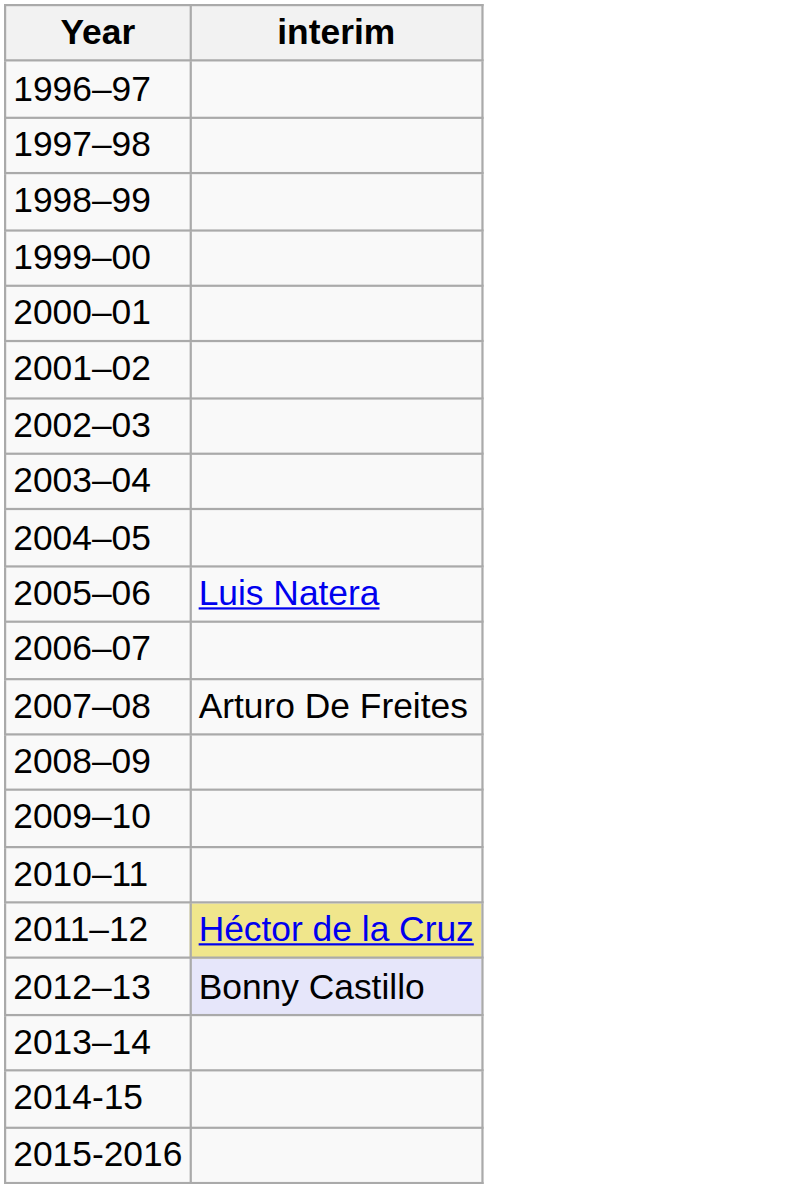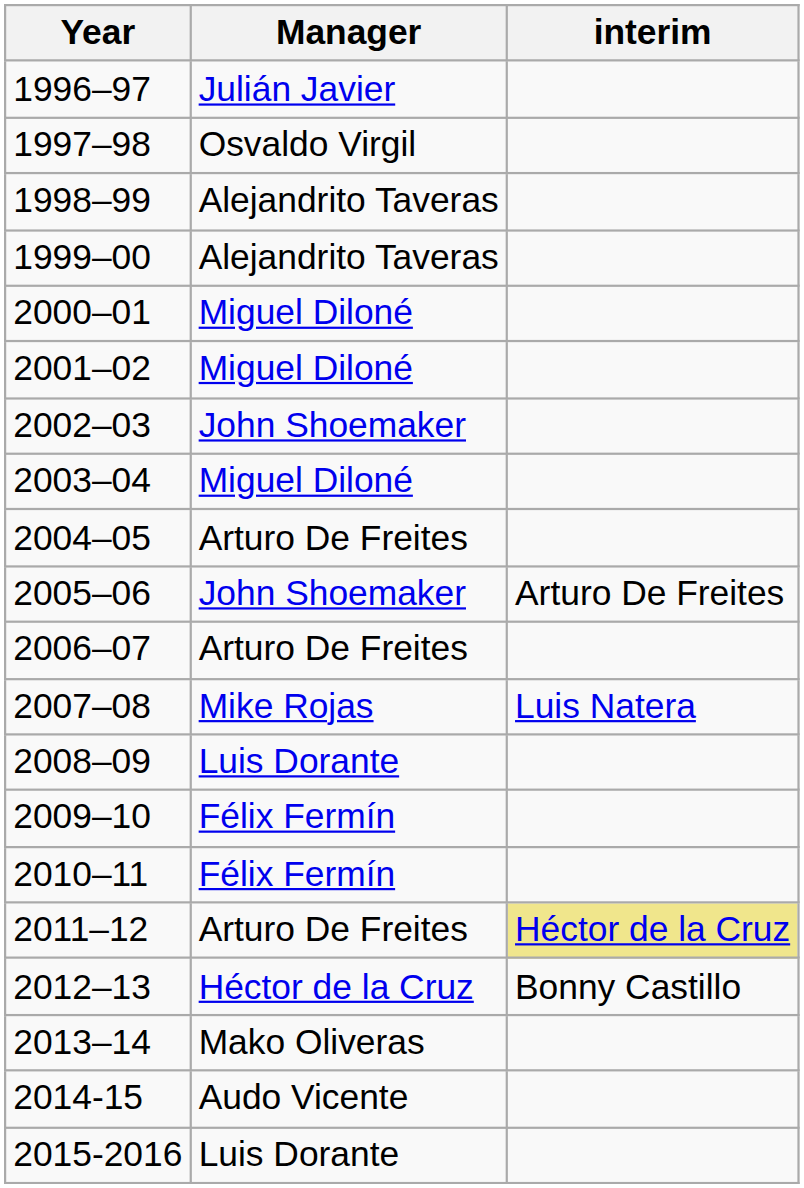 <table class="wikitable">
 <tr>
 <th>Year</th>
+<th>Manager</th>
 <th>interim</th>
 </tr>
 <tr>
 <td>1996–97</td>
+<td><a href='#'>Julián Javier</a></td>
 <td></td>
 </tr>
 <tr>
 <td>1997–98</td>
+<td>Osvaldo Virgil</td>
 <td></td>
 </tr>
 <tr>
 <td>1998–99</td>
+<td>Alejandrito Taveras</td>
 <td></td>
 </tr>
 <tr>
 <td>1999–00</td>
+<td>Alejandrito Taveras</td>
 <td></td>
 </tr>
 <tr>
 <td>2000–01</td>
+<td><a href='#'>Miguel Diloné</a></td>
 <td></td>
 </tr>
 <tr>
 <td>2001–02</td>
+<td><a href='#'>Miguel Diloné</a></td>
 <td></td>
 </tr>
 <tr>
 <td>2002–03</td>
+<td><a href='#'>John Shoemaker</a></td>
 <td></td>
 </tr>
 <tr>
 <td>2003–04</td>
+<td><a href='#'>Miguel Diloné</a></td>
 <td></td>
 </tr>
 <tr>
 <td>2004–05</td>
+<td>Arturo De Freites</td>
 <td></td>
 </tr>
 <tr>
 <td>2005–06</td>
-<td><a href='#'>Luis Natera</a></td>
+<td><a href='#'>John Shoemaker</a></td>
+<td>Arturo De Freites</td>
 </tr>
 <tr>
 <td>2006–07</td>
+<td>Arturo De Freites</td>
 <td></td>
 </tr>
 <tr>
 <td>2007–08</td>
-<td>Arturo De Freites</td>
+<td><a href='#'>Mike Rojas</a></td>
+<td><a href='#'>Luis Natera</a></td>
 </tr>
 <tr>
 <td>2008–09</td>
+<td><a href='#'>Luis Dorante</a></td>
 <td></td>
 </tr>
 <tr>
 <td>2009–10</td>
+<td><a href='#'>Félix Fermín</a></td>
 <td></td>
 </tr>
 <tr>
 <td>2010–11</td>
+<td><a href='#'>Félix Fermín</a></td>
 <td></td>
 </tr>
 <tr>
 <td>2011–12</td>
+<td>Arturo De Freites</td>
 <td style="background: khaki;"><a href='#'>Héctor de la Cruz</a></td>
 </tr>
 <tr>
 <td>2012–13</td>
-<td style="background: lavender;">Bonny Castillo</td>
+<td><a href='#'>Héctor de la Cruz</a></td>
+<td>Bonny Castillo</td>
 </tr>
 <tr>
 <td>2013–14</td>
+<td>Mako Oliveras</td>
 <td></td>
 </tr>
 <tr>
 <td>2014-15</td>
+<td>Audo Vicente</td>
 <td></td>
 </tr>
 <tr>
 <td>2015-2016</td>
+<td>Luis Dorante</td>
 <td></td>
 </tr>
 </table>
